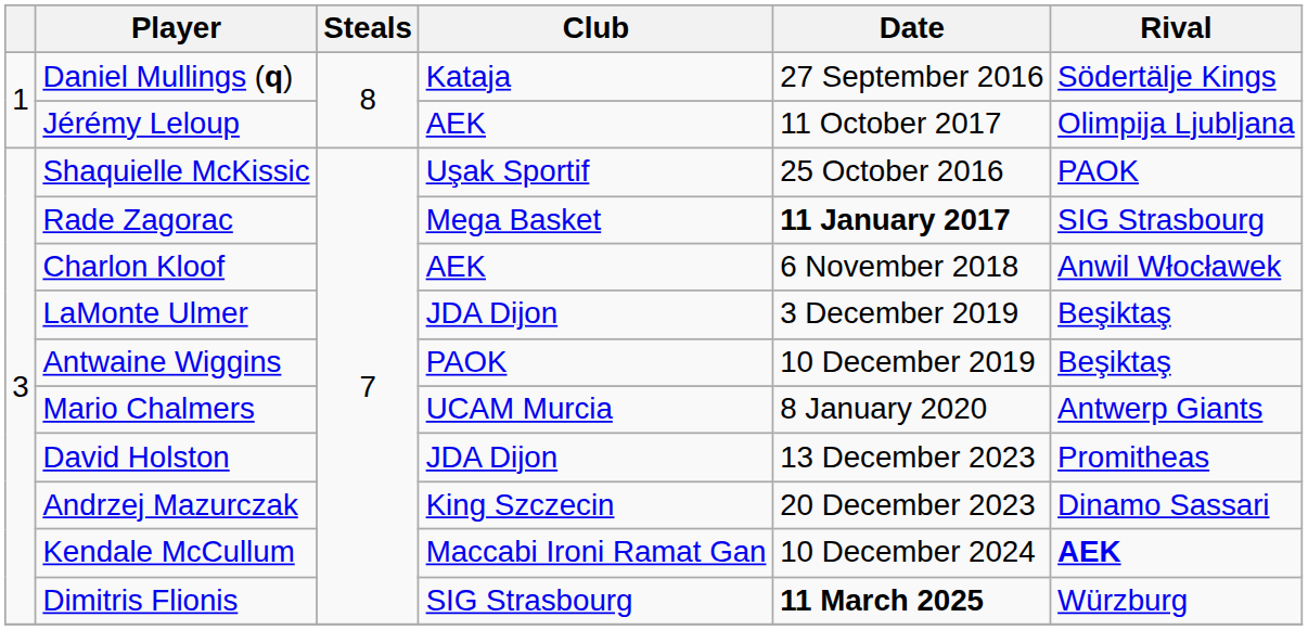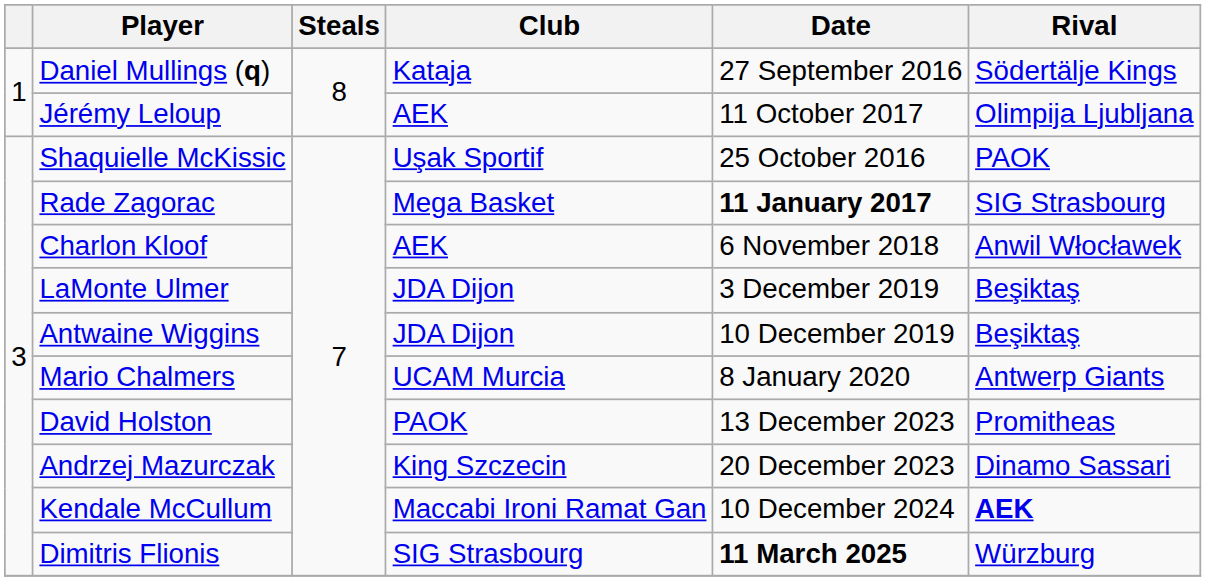 <table class="wikitable">
 <tr>
 <th></th>
 <th>Player</th>
 <th>Steals</th>
 <th>Club</th>
 <th>Date</th>
 <th>Rival</th>
 </tr>
 <tr>
 <td rowspan=2 align=center>1</td>
 <td> <a href='#'>Daniel Mullings</a> (<strong>q</strong>)</td>
 <td rowspan=2 align=center>8</td>
 <td> <a href='#'>Kataja</a></td>
 <td>27 September 2016</td>
 <td> <a href='#'>Södertälje Kings</a></td>
 </tr>
 <tr>
 <td> <a href='#'>Jérémy Leloup</a></td>
 <td> <a href='#'>AEK</a></td>
 <td>11 October 2017</td>
 <td> <a href='#'>Olimpija Ljubljana</a></td>
 </tr>
 <tr>
 <td rowspan=10 align=center>3</td>
 <td> <a href='#'>Shaquielle McKissic</a></td>
 <td rowspan=10 align=center>7</td>
 <td> <a href='#'>Uşak Sportif</a></td>
 <td>25 October 2016</td>
 <td> <a href='#'>PAOK</a></td>
 </tr>
 <tr>
 <td> <a href='#'>Rade Zagorac</a></td>
 <td> <a href='#'>Mega Basket</a></td>
 <td><strong>11 January 2017</strong></td>
 <td> <a href='#'>SIG Strasbourg</a></td>
 </tr>
 <tr>
 <td> <a href='#'>Charlon Kloof</a></td>
 <td> <a href='#'>AEK</a></td>
 <td>6 November 2018</td>
 <td> <a href='#'>Anwil Włocławek</a></td>
 </tr>
 <tr>
 <td> <a href='#'>LaMonte Ulmer</a></td>
 <td> <a href='#'>JDA Dijon</a></td>
 <td>3 December 2019</td>
 <td> <a href='#'>Beşiktaş</a></td>
 </tr>
 <tr>
 <td> <a href='#'>Antwaine Wiggins</a></td>
-<td> <a href='#'>PAOK</a></td>
+<td> <a href='#'>JDA Dijon</a></td>
 <td>10 December 2019</td>
 <td> <a href='#'>Beşiktaş</a></td>
 </tr>
 <tr>
 <td> <a href='#'>Mario Chalmers</a></td>
 <td> <a href='#'>UCAM Murcia</a></td>
 <td>8 January 2020</td>
 <td> <a href='#'>Antwerp Giants</a></td>
 </tr>
 <tr>
 <td> <a href='#'>David Holston</a></td>
-<td> <a href='#'>JDA Dijon</a></td>
+<td> <a href='#'>PAOK</a></td>
 <td>13 December 2023</td>
 <td> <a href='#'>Promitheas</a></td>
 </tr>
 <tr>
 <td> <a href='#'>Andrzej Mazurczak</a></td>
 <td> <a href='#'>King Szczecin</a></td>
 <td>20 December 2023</td>
 <td> <a href='#'>Dinamo Sassari</a></td>
 </tr>
 <tr>
 <td> <a href='#'>Kendale McCullum</a></td>
 <td> <a href='#'>Maccabi Ironi Ramat Gan</a></td>
 <td>10 December 2024</td>
 <td><strong> <a href='#'>AEK</a></strong></td>
 </tr>
 <tr>
 <td> <a href='#'>Dimitris Flionis</a></td>
 <td> <a href='#'>SIG Strasbourg</a></td>
 <td><strong>11 March 2025</strong></td>
 <td> <a href='#'>Würzburg</a></td>
 </tr>
 <tr>
 </tr>
 </table>
